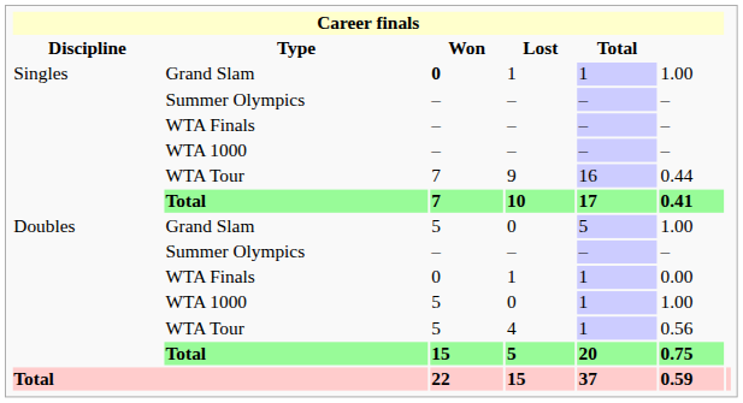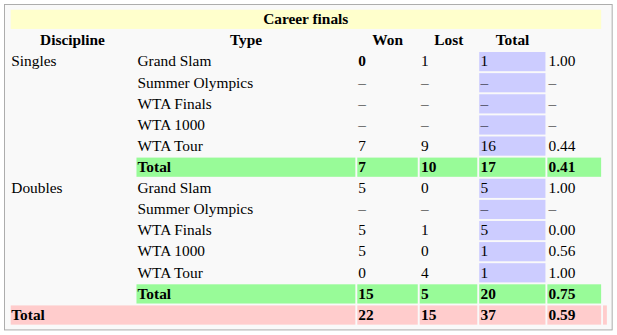 <table class="infobox vcard vevent nowrap" width=40%>
 <tr bgcolor=ffffcc>
 <th colspan=6>Career finals</th>
 </tr>
 <tr>
 <th>Discipline</th>
 <th>Type</th>
 <th>Won</th>
 <th>Lost</th>
 <th>Total</th>
 <th></th>
 </tr>
 <tr>
 <td rowspan="6">Singles</td>
 <td>Grand Slam</td>
 <td><strong>0</strong></td>
 <td>1</td>
 <td bgcolor="CCCCFF">1</td>
 <td>1.00</td>
 </tr>
 <tr>
 <td>Summer Olympics</td>
 <td>–</td>
 <td>–</td>
 <td bgcolor=CCCCFF>–</td>
 <td>–</td>
 </tr>
 <tr>
 <td>WTA Finals</td>
 <td>–</td>
 <td>–</td>
 <td bgcolor="CCCCFF">–</td>
 <td>–</td>
 </tr>
 <tr>
 <td>WTA 1000</td>
 <td>–</td>
 <td>–</td>
 <td bgcolor="CCCCFF">–</td>
 <td>–</td>
 </tr>
 <tr>
 <td>WTA Tour</td>
 <td>7</td>
 <td>9</td>
 <td bgcolor="CCCCFF">16</td>
 <td>0.44</td>
 </tr>
 <tr bgcolor=98FB98>
 <td><strong>Total</strong></td>
 <td><strong>7</strong></td>
 <td><strong>10</strong></td>
 <td><strong>17</strong></td>
 <td><strong>0.41</strong></td>
 </tr>
 <tr>
 <td rowspan="6">Doubles</td>
 <td>Grand Slam</td>
 <td>5</td>
 <td>0</td>
 <td bgcolor="CCCCFF">5</td>
 <td>1.00</td>
 </tr>
 <tr>
 <td>Summer Olympics</td>
 <td>–</td>
 <td>–</td>
 <td bgcolor=CCCCFF>–</td>
 <td>–</td>
 </tr>
 <tr>
 <td>WTA Finals</td>
-<td>0</td>
+<td>5</td>
 <td>1</td>
-<td bgcolor="CCCCFF">1</td>
+<td bgcolor="CCCCFF">5</td>
 <td>0.00</td>
 </tr>
 <tr>
 <td>WTA 1000</td>
 <td>5</td>
 <td>0</td>
 <td bgcolor="CCCCFF">1</td>
-<td>1.00</td>
+<td>0.56</td>
 </tr>
 <tr>
 <td>WTA Tour</td>
-<td>5</td>
+<td>0</td>
 <td>4</td>
 <td bgcolor="CCCCFF">1</td>
-<td>0.56</td>
+<td>1.00</td>
 </tr>
 <tr bgcolor="98FB98">
 <td><strong>Total</strong></td>
 <td><strong>15</strong></td>
 <td><strong>5</strong></td>
 <td><strong>20</strong></td>
 <td><strong>0.75</strong></td>
 </tr>
 <tr bgcolor="FFCCCC">
 <td colspan=2><strong>Total</strong></td>
 <td><strong>22</strong></td>
 <td><strong>15</strong></td>
 <td><strong>37</strong></td>
 <td><strong>0.59</strong></td>
 <td></td>
 </tr>
 </table>
